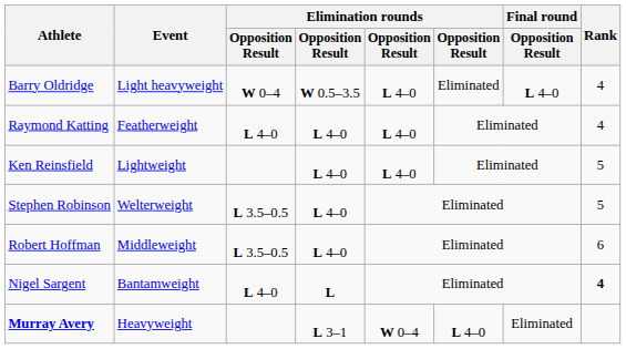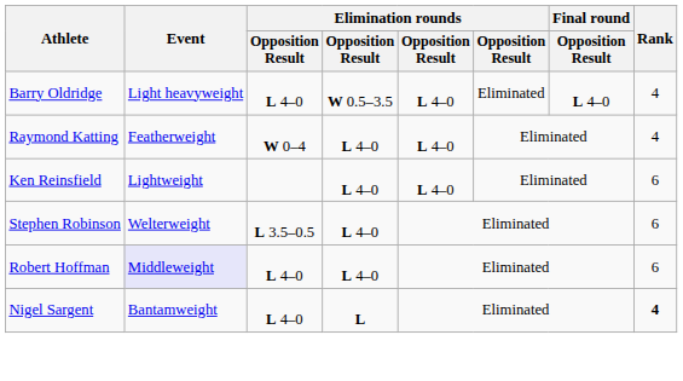 <table class=wikitable style="font-size:90%;text-align:center">
 <tr>
 <th rowspan="2">Athlete</th>
 <th rowspan="2">Event</th>
 <th colspan=4>Elimination rounds</th>
 <th>Final round</th>
 <th rowspan=2>Rank</th>
 </tr>
 <tr style="font-size:95%">
 <th>Opposition<br>Result</th>
 <th>Opposition<br>Result</th>
 <th>Opposition<br>Result</th>
 <th>Opposition<br>Result</th>
 <th>Opposition<br>Result</th>
 </tr>
 <tr>
 <td style="text-align:left;"><a href='#'>Barry Oldridge</a></td>
 <td style="text-align:left;"><a href='#'>Light heavyweight</a></td>
-<td><br><strong>W</strong> 0–4</td>
+<td><br><strong>L</strong> 4–0</td>
 <td><br><strong>W</strong> 0.5–3.5</td>
 <td><br><strong>L</strong> 4–0</td>
 <td>Eliminated</td>
 <td><br><strong>L</strong> 4–0</td>
 <td>4</td>
 </tr>
 <tr>
 <td style="text-align:left;"><a href='#'>Raymond Katting</a></td>
 <td style="text-align:left;"><a href='#'>Featherweight</a></td>
-<td><br><strong>L</strong> 4–0</td>
+<td><br><strong>W</strong> 0–4</td>
 <td><br><strong>L</strong> 4–0</td>
 <td><br><strong>L</strong> 4–0</td>
 <td colspan=2>Eliminated</td>
 <td>4</td>
 </tr>
 <tr>
 <td style="text-align:left;"><a href='#'>Ken Reinsfield</a></td>
 <td style="text-align:left;"><a href='#'>Lightweight</a></td>
 <td></td>
 <td><br><strong>L</strong> 4–0</td>
 <td><br><strong>L</strong> 4–0</td>
 <td colspan=2>Eliminated</td>
-<td>5</td>
+<td>6</td>
 </tr>
 <tr>
 <td style="text-align:left;"><a href='#'>Stephen Robinson</a></td>
 <td style="text-align:left;"><a href='#'>Welterweight</a></td>
 <td><br><strong>L</strong> 3.5–0.5</td>
 <td><br><strong>L</strong> 4–0</td>
 <td colspan=3>Eliminated</td>
-<td>5</td>
+<td>6</td>
 </tr>
 <tr>
 <td style="text-align:left;"><a href='#'>Robert Hoffman</a></td>
-<td style="text-align:left;"><a href='#'>Middleweight</a></td>
-<td><br><strong>L</strong> 3.5–0.5</td>
+<td style="background: lavender; text-align:left;"><a href='#'>Middleweight</a></td>
+<td><br><strong>L</strong> 4–0</td>
 <td><br><strong>L</strong> 4–0</td>
 <td colspan=3>Eliminated</td>
 <td>6</td>
 </tr>
 <tr>
 <td style="text-align:left;"><a href='#'>Nigel Sargent</a></td>
 <td style="text-align:left;"><a href='#'>Bantamweight</a></td>
 <td><br><strong>L</strong> 4–0</td>
 <td><br><strong>L</strong></td>
 <td colspan=3>Eliminated</td>
 <td><strong>4</strong></td>
 </tr>
-<tr>
-<td style="text-align:left;"><strong><a href='#'>Murray Avery</a></strong></td>
-<td style="text-align:left;"><a href='#'>Heavyweight</a></td>
-<td></td>
-<td><br><strong>L</strong> 3–1</td>
-<td><br><strong>W</strong> 0–4</td>
-<td><br><strong>L</strong> 4–0</td>
-<td>Eliminated</td>
-<td></td>
-</tr>
 </table>
